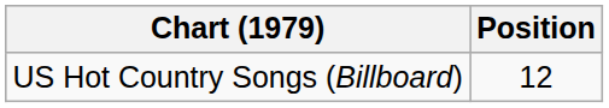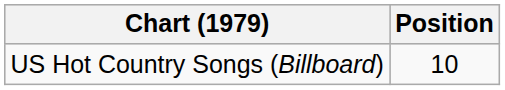 <table class="wikitable">
 <tr>
 <th>Chart (1979)</th>
 <th>Position</th>
 </tr>
 <tr>
 <td>US Hot Country Songs (<em>Billboard</em>)</td>
-<td align="center">12</td>
+<td align="center">10</td>
 </tr>
 </table>
